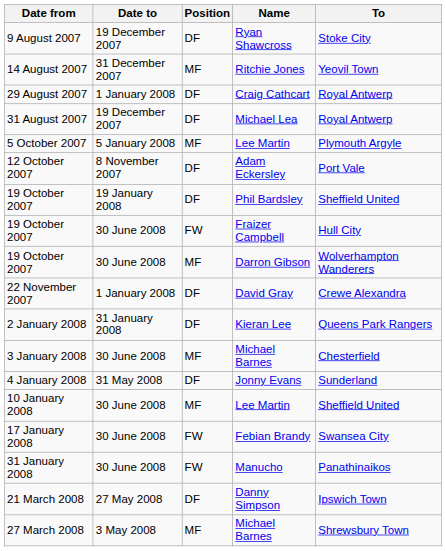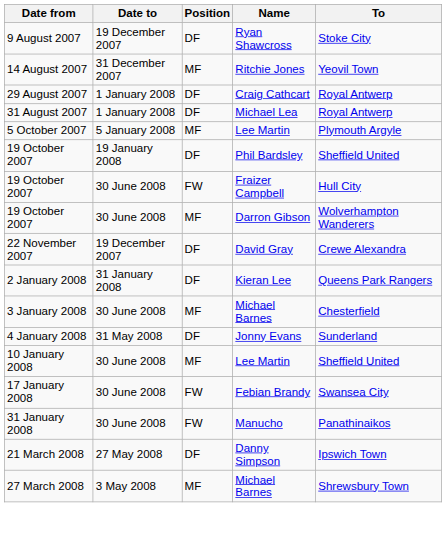 <table class="wikitable">
 <tr>
 <th>Date from</th>
 <th>Date to</th>
 <th>Position</th>
 <th>Name</th>
 <th>To</th>
 </tr>
 <tr>
 <td>9 August 2007</td>
 <td>19 December 2007</td>
 <td>DF</td>
 <td> <a href='#'>Ryan Shawcross</a></td>
 <td> <a href='#'>Stoke City</a></td>
 </tr>
 <tr>
 <td>14 August 2007</td>
 <td>31 December 2007</td>
 <td>MF</td>
 <td> <a href='#'>Ritchie Jones</a></td>
 <td> <a href='#'>Yeovil Town</a></td>
 </tr>
 <tr>
 <td>29 August 2007</td>
 <td>1 January 2008</td>
 <td>DF</td>
 <td> <a href='#'>Craig Cathcart</a></td>
 <td> <a href='#'>Royal Antwerp</a></td>
 </tr>
 <tr>
 <td>31 August 2007</td>
-<td>19 December 2007</td>
+<td>1 January 2008</td>
 <td>DF</td>
 <td> <a href='#'>Michael Lea</a></td>
 <td> <a href='#'>Royal Antwerp</a></td>
 </tr>
 <tr>
 <td>5 October 2007</td>
 <td>5 January 2008</td>
 <td>MF</td>
 <td> <a href='#'>Lee Martin</a></td>
 <td> <a href='#'>Plymouth Argyle</a></td>
-</tr>
-<tr>
-<td>12 October 2007</td>
-<td>8 November 2007</td>
-<td>DF</td>
-<td> <a href='#'>Adam Eckersley</a></td>
-<td> <a href='#'>Port Vale</a></td>
 </tr>
 <tr>
 <td>19 October 2007</td>
 <td>19 January 2008</td>
 <td>DF</td>
 <td> <a href='#'>Phil Bardsley</a></td>
 <td> <a href='#'>Sheffield United</a></td>
 </tr>
 <tr>
 <td>19 October 2007</td>
 <td>30 June 2008</td>
 <td>FW</td>
 <td> <a href='#'>Fraizer Campbell</a></td>
 <td> <a href='#'>Hull City</a></td>
 </tr>
 <tr>
 <td>19 October 2007</td>
 <td>30 June 2008</td>
 <td>MF</td>
 <td> <a href='#'>Darron Gibson</a></td>
 <td> <a href='#'>Wolverhampton Wanderers</a></td>
 </tr>
 <tr>
 <td>22 November 2007</td>
-<td>1 January 2008</td>
+<td>19 December 2007</td>
 <td>DF</td>
 <td> <a href='#'>David Gray</a></td>
 <td> <a href='#'>Crewe Alexandra</a></td>
 </tr>
 <tr>
 <td>2 January 2008</td>
 <td>31 January 2008</td>
 <td>DF</td>
 <td> <a href='#'>Kieran Lee</a></td>
 <td> <a href='#'>Queens Park Rangers</a></td>
 </tr>
 <tr>
 <td>3 January 2008</td>
 <td>30 June 2008</td>
 <td>MF</td>
 <td> <a href='#'>Michael Barnes</a></td>
 <td> <a href='#'>Chesterfield</a></td>
 </tr>
 <tr>
 <td>4 January 2008</td>
 <td>31 May 2008</td>
 <td>DF</td>
 <td> <a href='#'>Jonny Evans</a></td>
 <td> <a href='#'>Sunderland</a></td>
 </tr>
 <tr>
 <td>10 January 2008</td>
 <td>30 June 2008</td>
 <td>MF</td>
 <td> <a href='#'>Lee Martin</a></td>
 <td> <a href='#'>Sheffield United</a></td>
 </tr>
 <tr>
 <td>17 January 2008</td>
 <td>30 June 2008</td>
 <td>FW</td>
 <td> <a href='#'>Febian Brandy</a></td>
 <td> <a href='#'>Swansea City</a></td>
 </tr>
 <tr>
 <td>31 January 2008</td>
 <td>30 June 2008</td>
 <td>FW</td>
 <td> <a href='#'>Manucho</a></td>
 <td> <a href='#'>Panathinaikos</a></td>
 </tr>
 <tr>
 <td>21 March 2008</td>
 <td>27 May 2008</td>
 <td>DF</td>
 <td> <a href='#'>Danny Simpson</a></td>
 <td> <a href='#'>Ipswich Town</a></td>
 </tr>
 <tr>
 <td>27 March 2008</td>
 <td>3 May 2008</td>
 <td>MF</td>
 <td> <a href='#'>Michael Barnes</a></td>
 <td> <a href='#'>Shrewsbury Town</a></td>
 </tr>
 </table>
